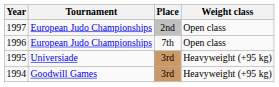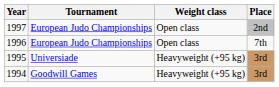 <table class=wikitable>
 <tr>
 <th>Year</th>
 <th>Tournament</th>
+<th>Weight class</th>
 <th>Place</th>
-<th>Weight class</th>
 </tr>
 <tr>
 <td>1997</td>
 <td><a href='#'>European Judo Championships</a></td>
+<td>Open class</td>
 <td bgcolor="silver" align="center">2nd</td>
-<td>Open class</td>
 </tr>
 <tr>
 <td>1996</td>
 <td><a href='#'>European Judo Championships</a></td>
+<td>Open class</td>
 <td align="center">7th</td>
-<td>Open class</td>
 </tr>
 <tr>
 <td>1995</td>
 <td><a href='#'>Universiade</a></td>
+<td>Heavyweight (+95 kg)</td>
 <td bgcolor="cc9966" align="center">3rd</td>
-<td>Heavyweight (+95 kg)</td>
 </tr>
 <tr>
 <td>1994</td>
 <td><a href='#'>Goodwill Games</a></td>
+<td>Heavyweight (+95 kg)</td>
 <td bgcolor="cc9966" align="center">3rd</td>
-<td>Heavyweight (+95 kg)</td>
 </tr>
 </table>
